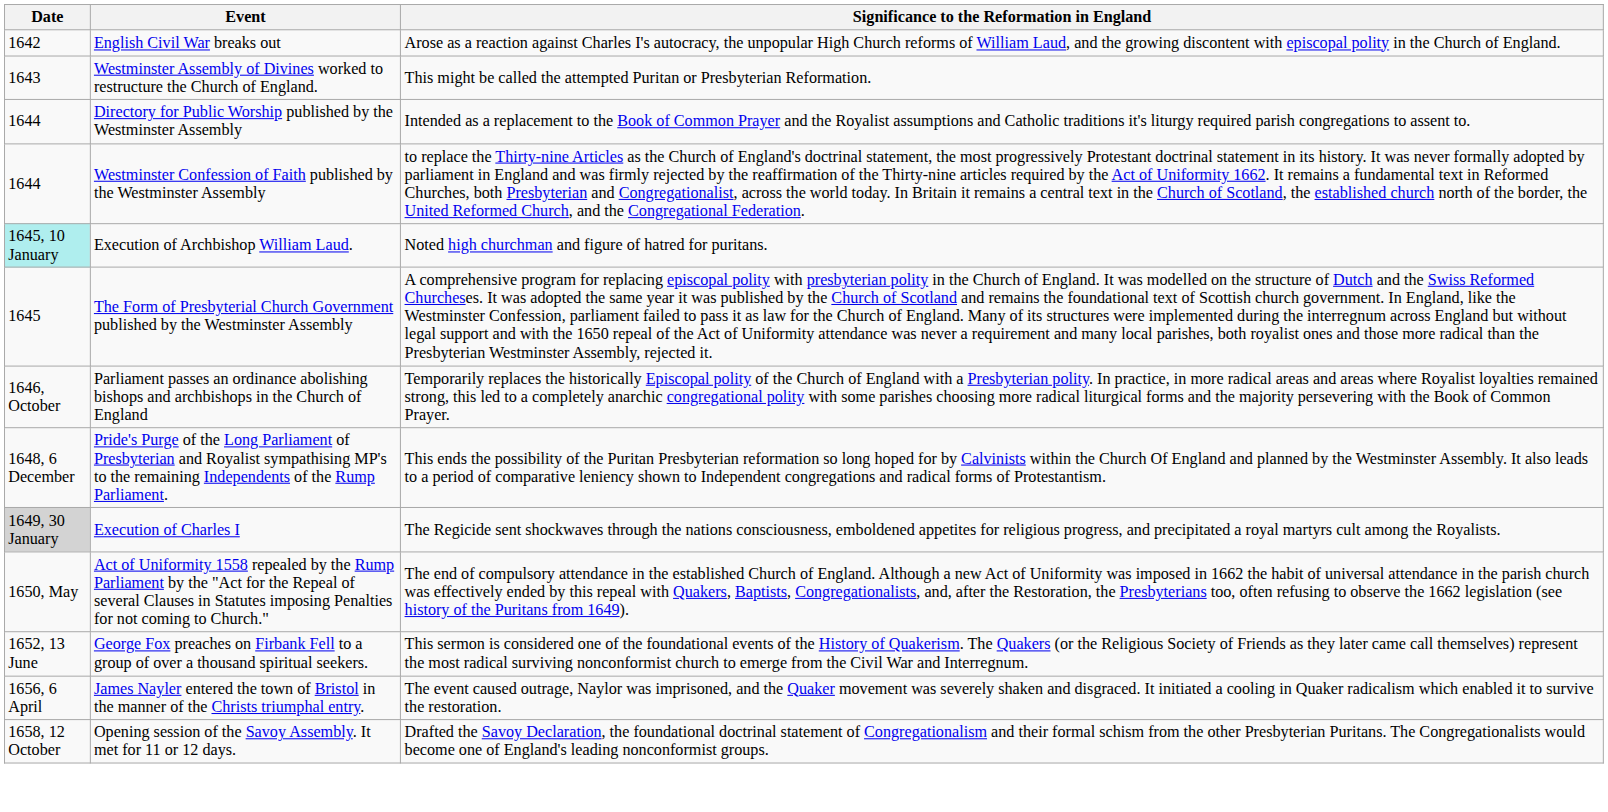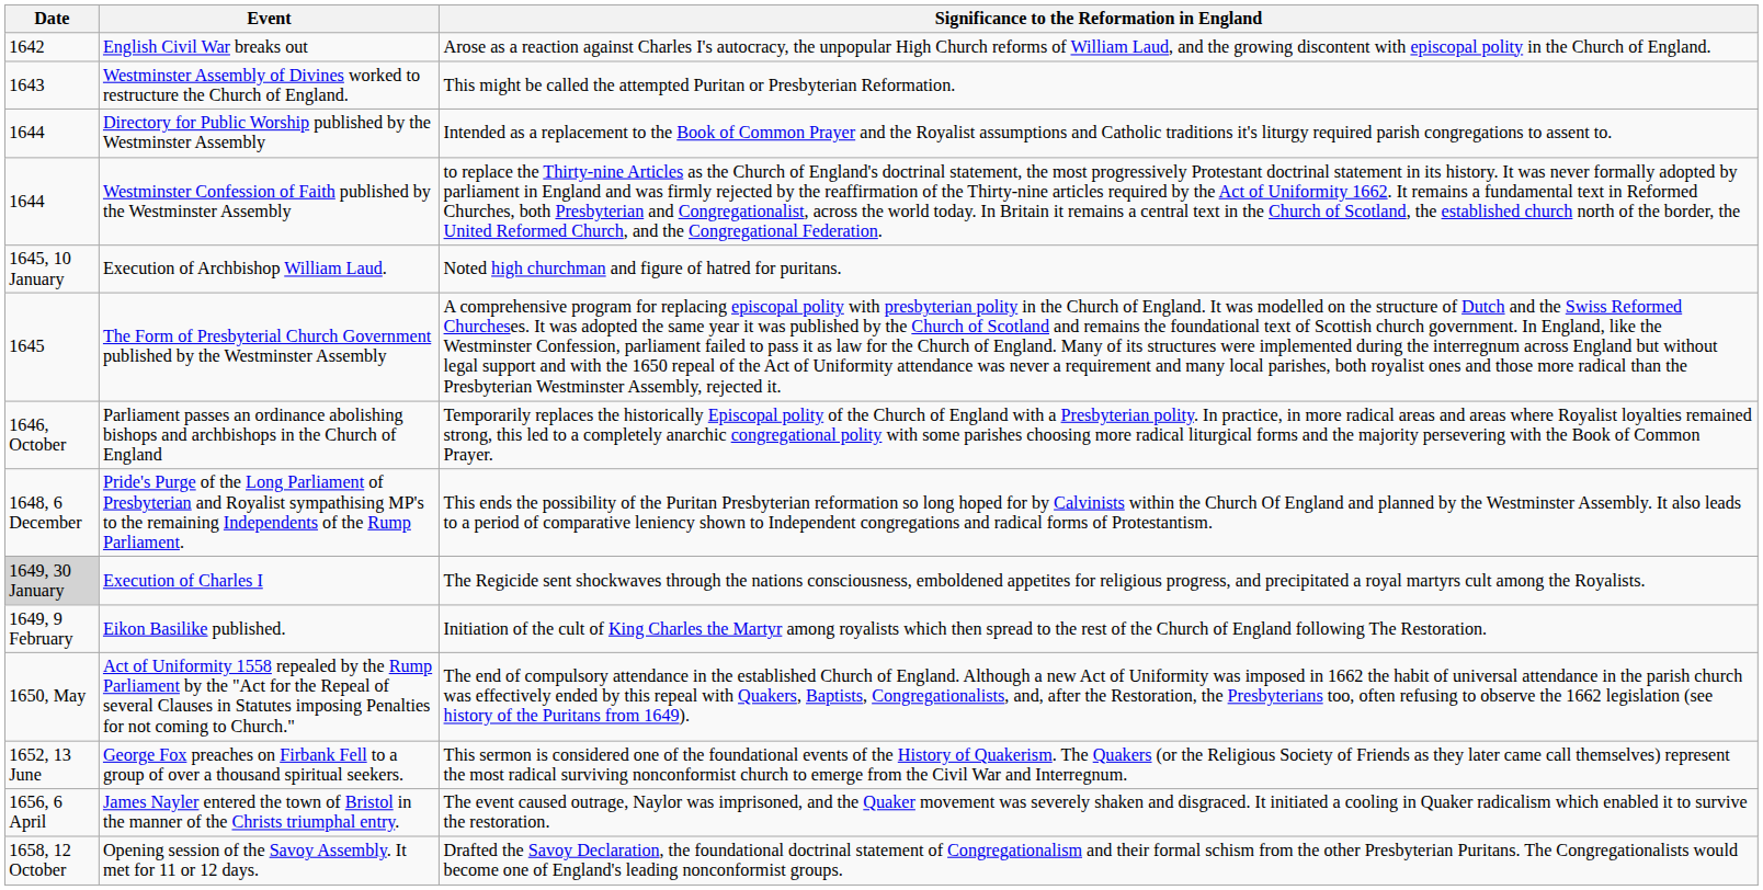 <table class="wikitable" width="100%">
 <tr>
 <th>Date</th>
 <th>Event</th>
 <th>Significance to the Reformation in England</th>
 </tr>
 <tr>
 <td>1642</td>
 <td><a href='#'>English Civil War</a> breaks out</td>
 <td>Arose as a reaction against Charles I's autocracy, the unpopular High Church reforms of <a href='#'>William Laud</a>, and the growing discontent with <a href='#'>episcopal polity</a> in the Church of England.</td>
 </tr>
 <tr>
 <td>1643</td>
 <td><a href='#'>Westminster Assembly of Divines</a> worked to restructure the Church of England.</td>
 <td>This might be called the attempted Puritan or Presbyterian Reformation.</td>
 </tr>
 <tr>
 <td>1644</td>
 <td><a href='#'>Directory for Public Worship</a> published by the Westminster Assembly</td>
 <td>Intended as a replacement to the <a href='#'>Book of Common Prayer</a> and the Royalist assumptions and Catholic traditions it's liturgy required parish congregations to assent to.</td>
 </tr>
 <tr>
 <td>1644</td>
 <td><a href='#'>Westminster Confession of Faith</a> published by the Westminster Assembly</td>
 <td>to replace the <a href='#'>Thirty-nine Articles</a> as the Church of England's doctrinal statement, the most progressively Protestant doctrinal statement in its history. It was never formally adopted by parliament in England and was firmly rejected by the reaffirmation of the Thirty-nine articles required by the <a href='#'>Act of Uniformity 1662</a>. It remains a fundamental text in Reformed Churches, both <a href='#'>Presbyterian</a> and <a href='#'>Congregationalist</a>, across the world today. In Britain it remains a central text in the <a href='#'>Church of Scotland</a>, the <a href='#'>established church</a> north of the border, the <a href='#'>United Reformed Church</a>, and the <a href='#'>Congregational Federation</a>.</td>
 </tr>
 <tr>
-<td style="background: paleturquoise;">1645, 10 January</td>
+<td>1645, 10 January</td>
 <td>Execution of Archbishop <a href='#'>William Laud</a>.</td>
 <td>Noted <a href='#'>high churchman</a> and figure of hatred for puritans.</td>
 </tr>
 <tr>
 <td>1645</td>
 <td><a href='#'>The Form of Presbyterial Church Government</a> published by the Westminster Assembly</td>
 <td>A comprehensive program for replacing <a href='#'>episcopal polity</a> with <a href='#'>presbyterian polity</a> in the Church of England. It was modelled on the structure of <a href='#'>Dutch</a> and the <a href='#'>Swiss Reformed Churches</a>es. It was adopted the same year it was published by the <a href='#'>Church of Scotland</a> and remains the foundational text of Scottish church government. In England, like the Westminster Confession, parliament failed to pass it as law for the Church of England. Many of its structures were implemented during the interregnum across England but without legal support and with the 1650 repeal of the Act of Uniformity attendance was never a requirement and many local parishes, both royalist ones and those more radical than the Presbyterian Westminster Assembly, rejected it.</td>
 </tr>
 <tr>
 <td>1646, October</td>
 <td>Parliament passes an ordinance abolishing bishops and archbishops in the Church of England</td>
 <td>Temporarily replaces the historically <a href='#'>Episcopal polity</a> of the Church of England with a <a href='#'>Presbyterian polity</a>.  In practice, in more radical areas and areas where Royalist loyalties remained strong, this led to a completely anarchic <a href='#'>congregational polity</a> with some parishes choosing more radical liturgical forms and the majority persevering with the Book of Common Prayer.</td>
 </tr>
 <tr>
 <td>1648, 6 December</td>
 <td><a href='#'>Pride's Purge</a> of the <a href='#'>Long Parliament</a> of <a href='#'>Presbyterian</a> and Royalist sympathising MP's to the remaining <a href='#'>Independents</a> of the <a href='#'>Rump Parliament</a>.</td>
 <td>This ends the possibility of the Puritan Presbyterian reformation so long hoped for by <a href='#'>Calvinists</a> within the Church Of England and planned by the Westminster Assembly. It also leads to a period of comparative leniency shown to Independent congregations and radical forms of Protestantism.</td>
 </tr>
 <tr>
 <td style="background: lightgrey;">1649, 30 January</td>
 <td><a href='#'>Execution of Charles I</a></td>
 <td>The Regicide sent shockwaves through the nations consciousness, emboldened appetites for religious progress, and precipitated a royal martyrs cult among the Royalists.</td>
 </tr>
 <tr>
+<td>1649, 9 February</td>
+<td><a href='#'>Eikon Basilike</a> published.</td>
+<td>Initiation of the cult of <a href='#'>King Charles the Martyr</a> among royalists which then spread to the rest of the Church of England following The Restoration.</td>
+</tr>
+<tr>
 <td>1650, May</td>
 <td><a href='#'>Act of Uniformity 1558</a> repealed by the <a href='#'>Rump Parliament</a> by the "Act for the Repeal of several Clauses in Statutes imposing Penalties for not coming to Church."</td>
 <td>The end of compulsory attendance in the established Church of England. Although a new Act of Uniformity was imposed in 1662 the habit of universal attendance in the parish church was effectively ended by this repeal with <a href='#'>Quakers</a>, <a href='#'>Baptists</a>, <a href='#'>Congregationalists</a>, and, after the Restoration, the <a href='#'>Presbyterians</a> too, often refusing to observe the 1662 legislation (see <a href='#'>history of the Puritans from 1649</a>).</td>
 </tr>
 <tr>
 <td>1652, 13 June</td>
 <td><a href='#'>George Fox</a> preaches on <a href='#'>Firbank Fell</a> to a group of over a thousand spiritual seekers.</td>
 <td>This sermon is considered one of the  foundational events of the <a href='#'>History of Quakerism</a>. The <a href='#'>Quakers</a> (or the Religious Society of Friends as they later came call themselves) represent the most radical surviving nonconformist church to emerge from the Civil War and Interregnum.</td>
 </tr>
 <tr>
 <td>1656, 6 April</td>
 <td><a href='#'>James Nayler</a> entered the town of <a href='#'>Bristol</a> in the manner of the <a href='#'>Christs triumphal entry</a>.</td>
 <td>The event caused outrage, Naylor was imprisoned, and the <a href='#'>Quaker</a> movement was severely shaken and disgraced. It initiated a cooling in Quaker radicalism which enabled it to survive the restoration.</td>
 </tr>
 <tr>
 <td>1658, 12 October</td>
 <td>Opening session of the <a href='#'>Savoy Assembly</a>. It met for 11 or 12 days.</td>
 <td>Drafted the <a href='#'>Savoy Declaration</a>, the foundational doctrinal statement of <a href='#'>Congregationalism</a> and their formal schism from the other Presbyterian Puritans. The Congregationalists would become one of England's leading nonconformist groups.</td>
 </tr>
 </table>
